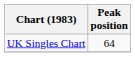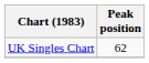 <table class="wikitable sortable">
 <tr>
 <th>Chart (1983)</th>
 <th>Peak<br>position</th>
 </tr>
 <tr>
 <td><a href='#'>UK Singles Chart</a></td>
-<td style="text-align:center;">64</td>
+<td style="text-align:center;">62</td>
 </tr>
 <tr>
 </tr>
 </table>
